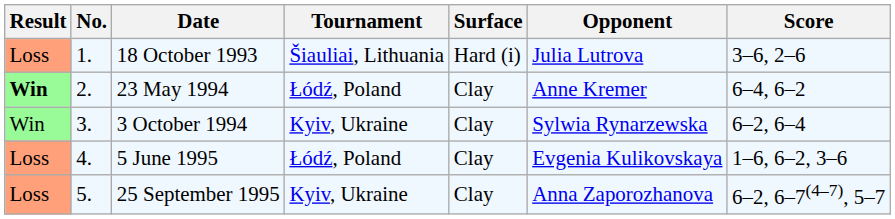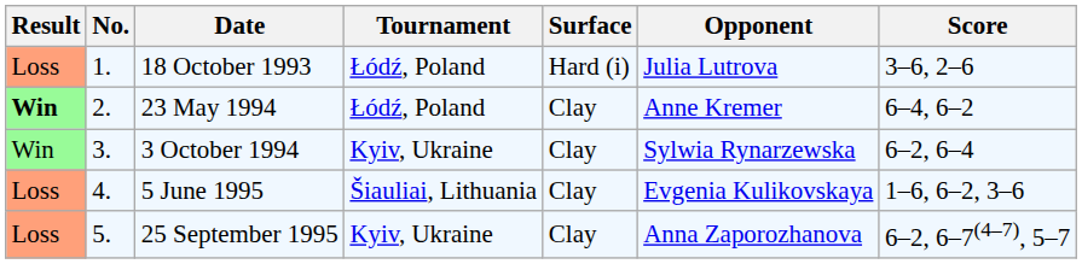 <table class="sortable wikitable" style=font-size:97%>
 <tr bgcolor="#eeeeee">
 <th>Result</th>
 <th>No.</th>
 <th>Date</th>
 <th>Tournament</th>
 <th>Surface</th>
 <th>Opponent</th>
 <th>Score</th>
 </tr>
 <tr style="background:#f0f8ff;">
 <td style="background:#ffa07a;">Loss</td>
 <td>1.</td>
 <td>18 October 1993</td>
-<td><a href='#'>Šiauliai</a>, Lithuania</td>
+<td><a href='#'>Łódź</a>, Poland</td>
 <td>Hard (i)</td>
 <td> <a href='#'>Julia Lutrova</a></td>
 <td>3–6, 2–6</td>
 </tr>
 <tr bgcolor="#f0f8ff">
 <td style="background:#98fb98;"><strong>Win</strong></td>
 <td>2.</td>
 <td>23 May 1994</td>
 <td><a href='#'>Łódź</a>, Poland</td>
 <td>Clay</td>
 <td> <a href='#'>Anne Kremer</a></td>
 <td>6–4, 6–2</td>
 </tr>
 <tr bgcolor="#f0f8ff">
 <td style="background:#98fb98;">Win</td>
 <td>3.</td>
 <td>3 October 1994</td>
 <td><a href='#'>Kyiv</a>, Ukraine</td>
 <td>Clay</td>
 <td> <a href='#'>Sylwia Rynarzewska</a></td>
 <td>6–2, 6–4</td>
 </tr>
 <tr bgcolor="#f0f8ff">
 <td style="background:#ffa07a;">Loss</td>
 <td>4.</td>
 <td>5 June 1995</td>
-<td><a href='#'>Łódź</a>, Poland</td>
+<td><a href='#'>Šiauliai</a>, Lithuania</td>
 <td>Clay</td>
 <td> <a href='#'>Evgenia Kulikovskaya</a></td>
 <td>1–6, 6–2, 3–6</td>
 </tr>
 <tr style="background:#f0f8ff;">
 <td style="background:#ffa07a;">Loss</td>
 <td>5.</td>
 <td>25 September 1995</td>
 <td><a href='#'>Kyiv</a>, Ukraine</td>
 <td>Clay</td>
 <td> <a href='#'>Anna Zaporozhanova</a></td>
 <td>6–2, 6–7<sup>(4–7)</sup>, 5–7</td>
 </tr>
 </table>
